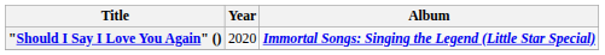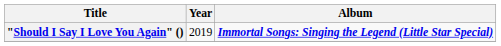 <table class="wikitable plainrowheaders" style="text-align:center;">
 <tr>
 <th scope="col">Title</th>
 <th scope="col">Year</th>
 <th scope="col">Album</th>
 </tr>
 <tr>
 <th scope="row">"<a href='#'>Should I Say I Love You Again</a>"  ()</th>
-<td rowspan="1">2020</td>
+<td rowspan="1">2019</td>
 <td><strong><em><a href='#'>Immortal Songs: Singing the Legend (Little Star Special)</a></em></strong></td>
 </tr>
 <tr>
 </tr>
 </table>
